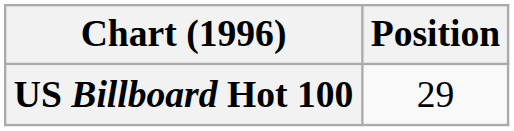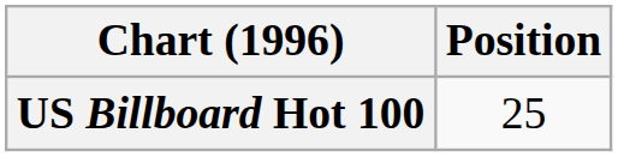 <table class="wikitable plainrowheaders">
 <tr>
 <th>Chart (1996)</th>
 <th>Position</th>
 </tr>
 <tr>
 <th scope="row">US <em>Billboard</em> Hot 100</th>
-<td align="center">29</td>
+<td align="center">25</td>
 </tr>
 </table>
